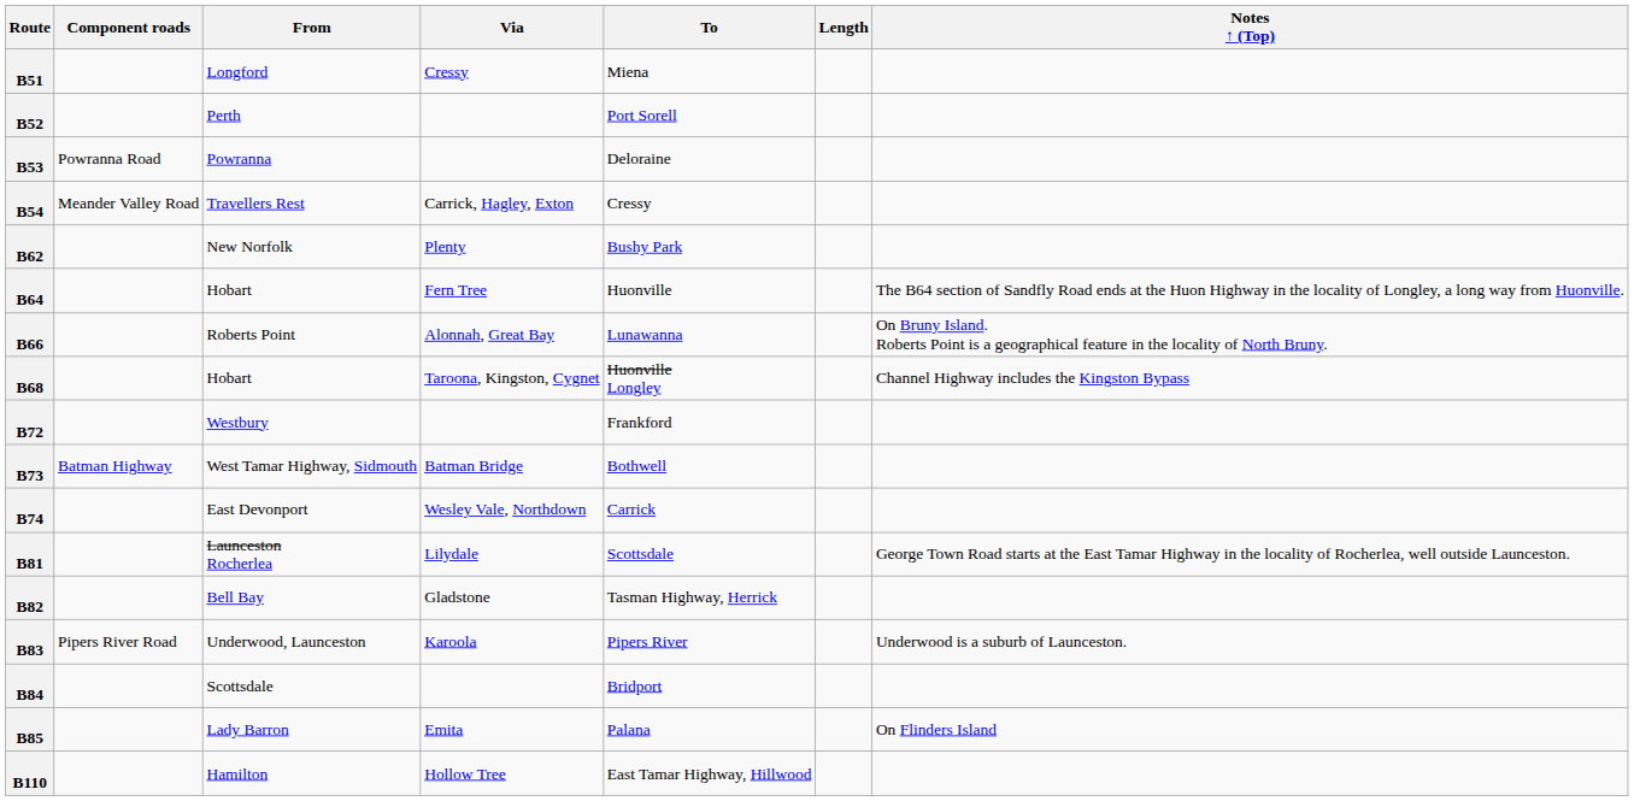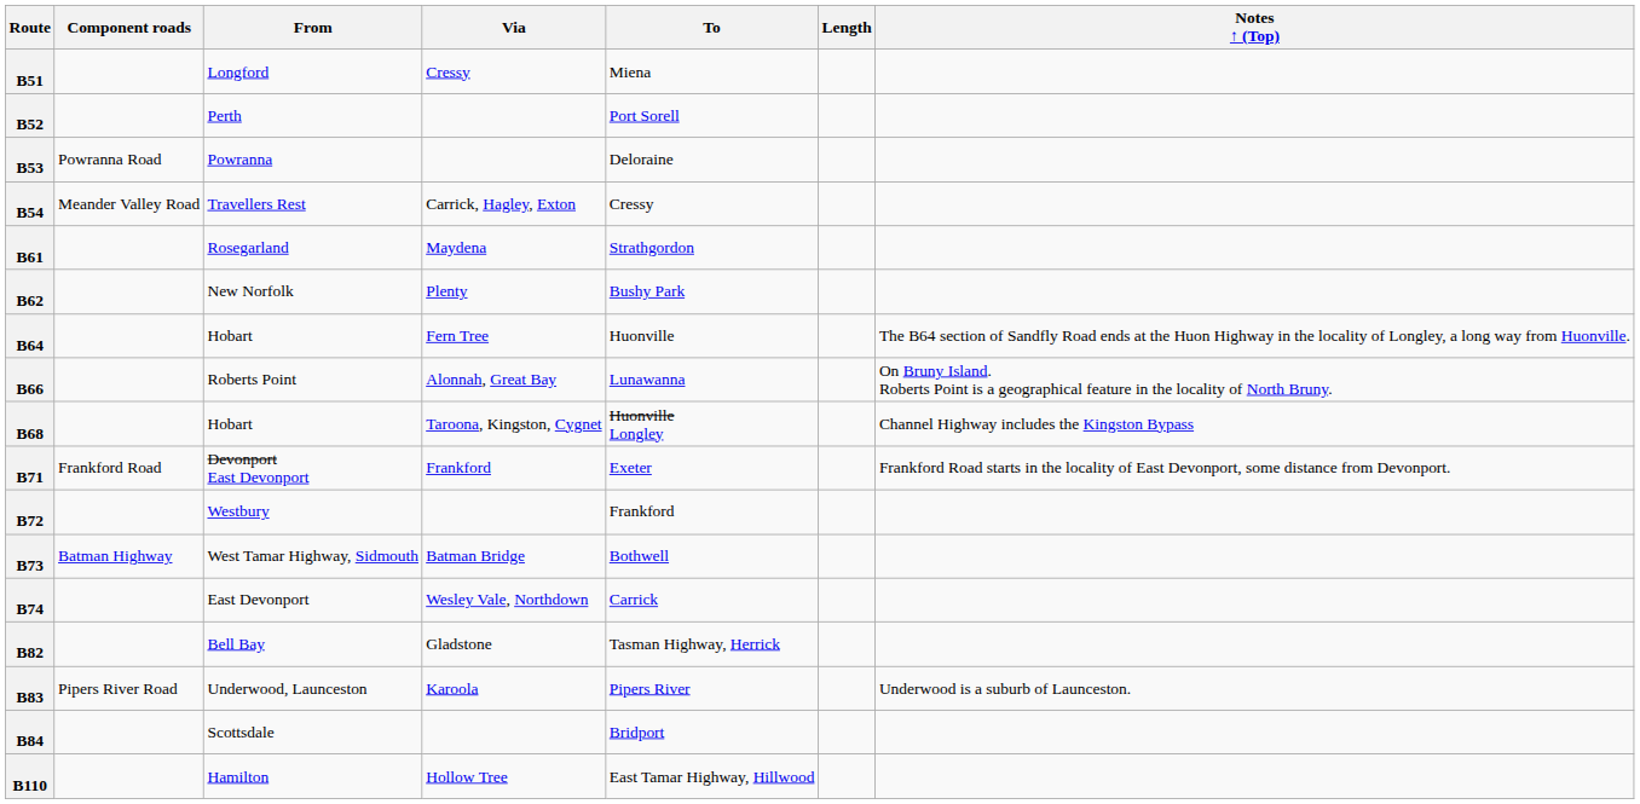 <table class ="wikitable">
 <tr>
 <th scope="col">Route</th>
 <th scope="col">Component roads</th>
 <th scope="col">From</th>
 <th scope="col">Via</th>
 <th scope="col">To</th>
 <th scope="col">Length</th>
 <th scope="col">Notes<br><a href='#'>↑ (Top)</a></th>
 </tr>
 <tr>
 <th style="vertical-align:top; white-space:nowrap;"><br>B51</th>
 <td></td>
 <td><a href='#'>Longford</a></td>
 <td><a href='#'>Cressy</a></td>
 <td>Miena</td>
 <td></td>
 <td></td>
 </tr>
 <tr>
 <th style="vertical-align:top; white-space:nowrap;"><br>B52</th>
 <td></td>
 <td><a href='#'>Perth</a></td>
 <td></td>
 <td><a href='#'>Port Sorell</a></td>
 <td></td>
 <td></td>
 </tr>
 <tr>
 <th style="vertical-align:top; white-space:nowrap;"><br>B53</th>
 <td>Powranna Road</td>
 <td><a href='#'>Powranna</a></td>
 <td></td>
 <td>Deloraine</td>
 <td></td>
 <td></td>
 </tr>
 <tr>
 <th style="vertical-align:top; white-space:nowrap;"><br>B54</th>
 <td>Meander Valley Road</td>
 <td><a href='#'>Travellers Rest</a></td>
 <td>Carrick, <a href='#'>Hagley</a>, <a href='#'>Exton</a></td>
 <td>Cressy</td>
 <td></td>
 <td></td>
 </tr>
 <tr>
+<th style="vertical-align:top; white-space:nowrap;"><br>B61</th>
+<td></td>
+<td><a href='#'>Rosegarland</a></td>
+<td><a href='#'>Maydena</a></td>
+<td><a href='#'>Strathgordon</a></td>
+<td></td>
+<td></td>
+</tr>
+<tr>
 <th style="vertical-align:top; white-space:nowrap;"><br>B62</th>
 <td></td>
 <td>New Norfolk</td>
 <td><a href='#'>Plenty</a></td>
 <td><a href='#'>Bushy Park</a></td>
 <td></td>
 <td></td>
 </tr>
 <tr>
 <th style="vertical-align:top; white-space:nowrap;"><br>B64</th>
 <td></td>
 <td>Hobart</td>
 <td><a href='#'>Fern Tree</a></td>
 <td>Huonville</td>
 <td></td>
 <td>The B64 section of Sandfly Road ends at the Huon Highway in the locality of Longley, a long way from <a href='#'>Huonville</a>.</td>
 </tr>
 <tr>
 <th style="vertical-align:top; white-space:nowrap;"><br>B66</th>
 <td></td>
 <td>Roberts Point</td>
 <td><a href='#'>Alonnah</a>, <a href='#'>Great Bay</a></td>
 <td><a href='#'>Lunawanna</a></td>
 <td></td>
 <td>On <a href='#'>Bruny Island</a>. <br> Roberts Point is a geographical feature in the locality of <a href='#'>North Bruny</a>.</td>
 </tr>
 <tr>
 <th style="vertical-align:top; white-space:nowrap;"><br>B68</th>
 <td></td>
 <td>Hobart</td>
 <td><a href='#'>Taroona</a>, Kingston, <a href='#'>Cygnet</a></td>
 <td><s>Huonville</s> <br> <a href='#'>Longley</a></td>
 <td></td>
 <td>Channel Highway includes the <a href='#'>Kingston Bypass</a></td>
 </tr>
 <tr>
+<th style="vertical-align:top; white-space:nowrap;"><br>B71</th>
+<td>Frankford Road</td>
+<td><s>Devonport</s> <br> <a href='#'>East Devonport</a></td>
+<td><a href='#'>Frankford</a></td>
+<td><a href='#'>Exeter</a></td>
+<td></td>
+<td>Frankford Road starts in the locality of East Devonport, some distance from Devonport.</td>
+</tr>
+<tr>
 <th style="vertical-align:top; white-space:nowrap;"><br>B72</th>
 <td></td>
 <td><a href='#'>Westbury</a></td>
 <td></td>
 <td>Frankford</td>
 <td></td>
 <td></td>
 </tr>
 <tr>
 <th style="vertical-align:top; white-space:nowrap;"><br>B73</th>
 <td><a href='#'>Batman Highway</a></td>
 <td>West Tamar Highway, <a href='#'>Sidmouth</a></td>
 <td><a href='#'>Batman Bridge</a></td>
 <td><a href='#'>Bothwell</a></td>
 <td></td>
 <td></td>
 </tr>
 <tr>
 <th style="vertical-align:top; white-space:nowrap;"><br>B74</th>
 <td></td>
 <td>East Devonport</td>
 <td><a href='#'>Wesley Vale</a>, <a href='#'>Northdown</a></td>
 <td><a href='#'>Carrick</a></td>
 <td></td>
 <td></td>
-</tr>
-<tr>
-<th style="vertical-align:top; white-space:nowrap;"><br>B81</th>
-<td></td>
-<td><s>Launceston</s> <br> <a href='#'>Rocherlea</a></td>
-<td><a href='#'>Lilydale</a></td>
-<td><a href='#'>Scottsdale</a></td>
-<td></td>
-<td>George Town Road starts at the East Tamar Highway in the locality of Rocherlea, well outside Launceston.</td>
 </tr>
 <tr>
 <th style="vertical-align:top; white-space:nowrap;"><br>B82</th>
 <td></td>
 <td><a href='#'>Bell Bay</a></td>
 <td>Gladstone</td>
 <td>Tasman Highway, <a href='#'>Herrick</a></td>
 <td></td>
 <td></td>
 </tr>
 <tr>
 <th style="vertical-align:top; white-space:nowrap;"><br>B83</th>
 <td>Pipers River Road</td>
 <td>Underwood, Launceston</td>
 <td><a href='#'>Karoola</a></td>
 <td><a href='#'>Pipers River</a></td>
 <td></td>
 <td>Underwood is a suburb of Launceston.</td>
 </tr>
 <tr>
 <th style="vertical-align:top; white-space:nowrap;"><br>B84</th>
 <td></td>
 <td>Scottsdale</td>
 <td></td>
 <td><a href='#'>Bridport</a></td>
 <td></td>
 <td></td>
 </tr>
 <tr>
-<th style="vertical-align:top; white-space:nowrap;"><br>B85</th>
-<td></td>
-<td><a href='#'>Lady Barron</a></td>
-<td><a href='#'>Emita</a></td>
-<td><a href='#'>Palana</a></td>
-<td></td>
-<td>On <a href='#'>Flinders Island</a></td>
-</tr>
-<tr>
 <th style="vertical-align:top; white-space:nowrap;"><br>B110</th>
 <td></td>
 <td><a href='#'>Hamilton</a></td>
 <td><a href='#'>Hollow Tree</a></td>
 <td>East Tamar Highway, <a href='#'>Hillwood</a></td>
 <td></td>
 <td></td>
 </tr>
 </table>
